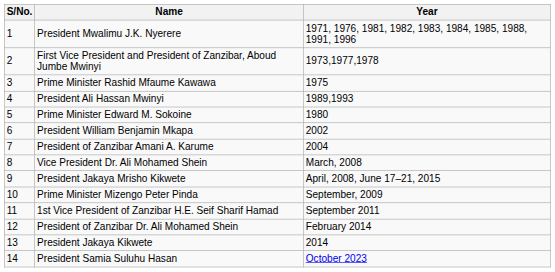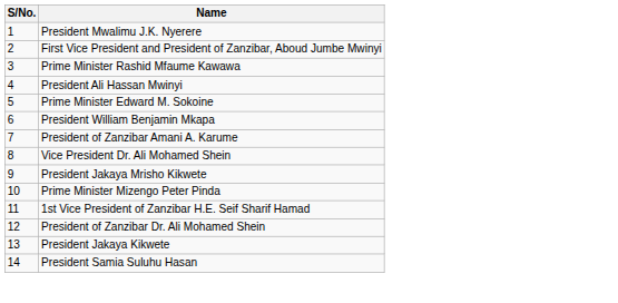 <table class="wikitable">
 <tr>
 <th>S/No.</th>
 <th>Name</th>
-<th>Year</th>
 </tr>
 <tr>
 <td>1</td>
 <td>President Mwalimu J.K. Nyerere</td>
-<td>1971, 1976, 1981, 1982, 1983, 1984, 1985, 1988, 1991, 1996</td>
 </tr>
 <tr>
 <td>2</td>
 <td>First Vice President and President of Zanzibar, Aboud Jumbe Mwinyi</td>
-<td>1973,1977,1978</td>
 </tr>
 <tr>
 <td>3</td>
 <td>Prime Minister Rashid Mfaume Kawawa</td>
-<td>1975</td>
 </tr>
 <tr>
 <td>4</td>
 <td>President Ali Hassan Mwinyi</td>
-<td>1989,1993</td>
 </tr>
 <tr>
 <td>5</td>
 <td>Prime Minister Edward M. Sokoine</td>
-<td>1980</td>
 </tr>
 <tr>
 <td>6</td>
 <td>President William Benjamin Mkapa</td>
-<td>2002</td>
 </tr>
 <tr>
 <td>7</td>
 <td>President of Zanzibar Amani A. Karume</td>
-<td>2004</td>
 </tr>
 <tr>
 <td>8</td>
 <td>Vice President Dr. Ali Mohamed Shein</td>
-<td>March, 2008</td>
 </tr>
 <tr>
 <td>9</td>
 <td>President Jakaya Mrisho Kikwete</td>
-<td>April, 2008, June 17–21, 2015</td>
 </tr>
 <tr>
 <td>10</td>
 <td>Prime Minister Mizengo Peter Pinda</td>
-<td>September, 2009</td>
 </tr>
 <tr>
 <td>11</td>
 <td>1st Vice President of Zanzibar H.E. Seif Sharif Hamad</td>
-<td>September 2011</td>
 </tr>
 <tr>
 <td>12</td>
 <td>President of Zanzibar Dr. Ali Mohamed Shein</td>
-<td>February 2014</td>
 </tr>
 <tr>
 <td>13</td>
 <td>President Jakaya Kikwete</td>
-<td>2014</td>
 </tr>
 <tr>
 <td>14</td>
 <td>President Samia Suluhu Hasan</td>
-<td><a href='#'>October 2023</a></td>
 </tr>
 </table>
